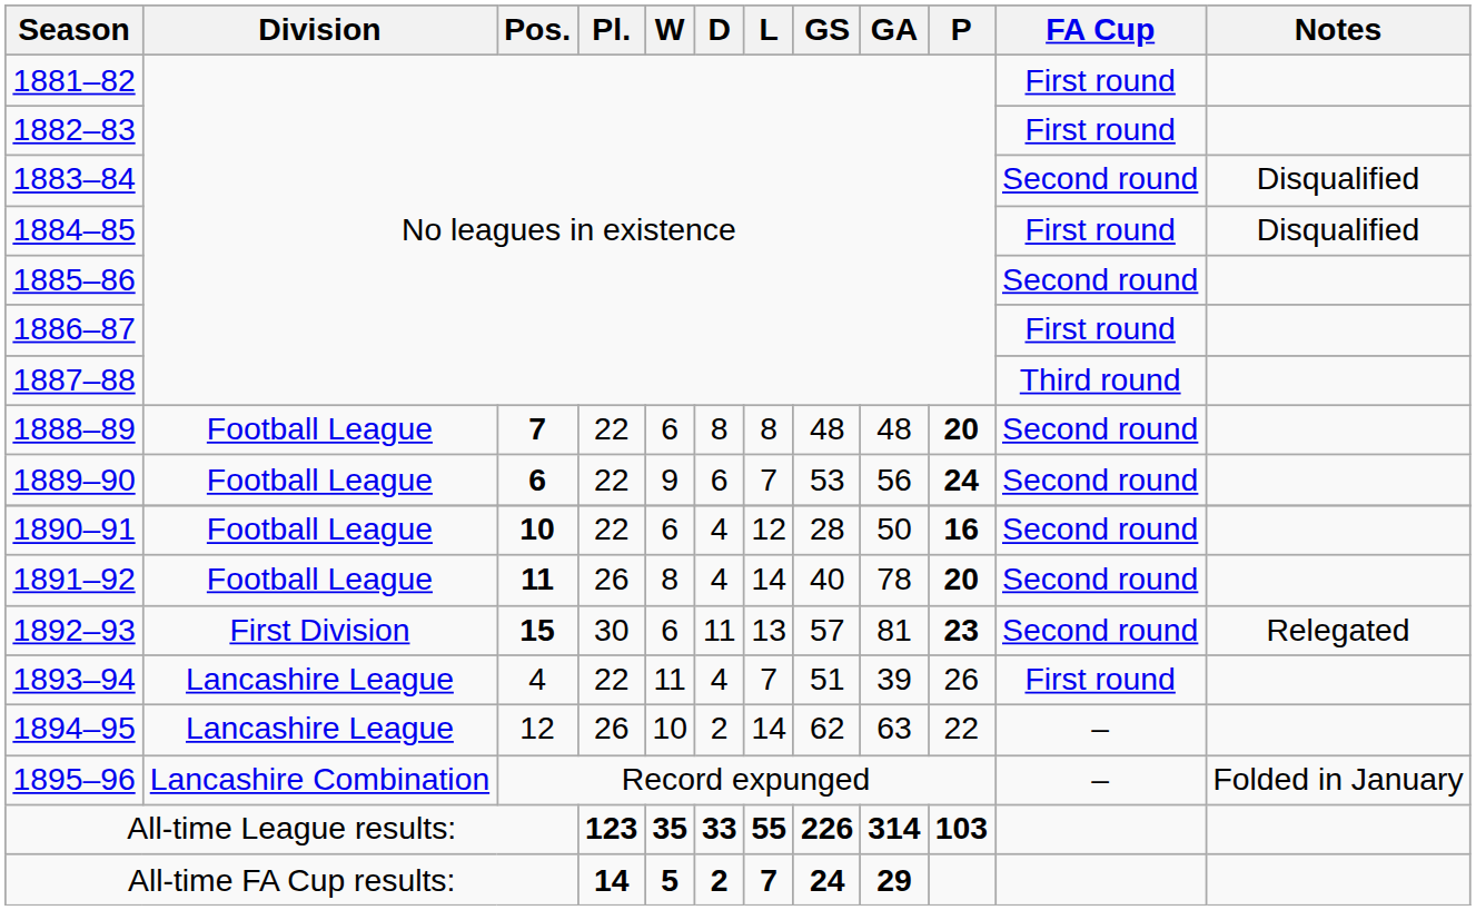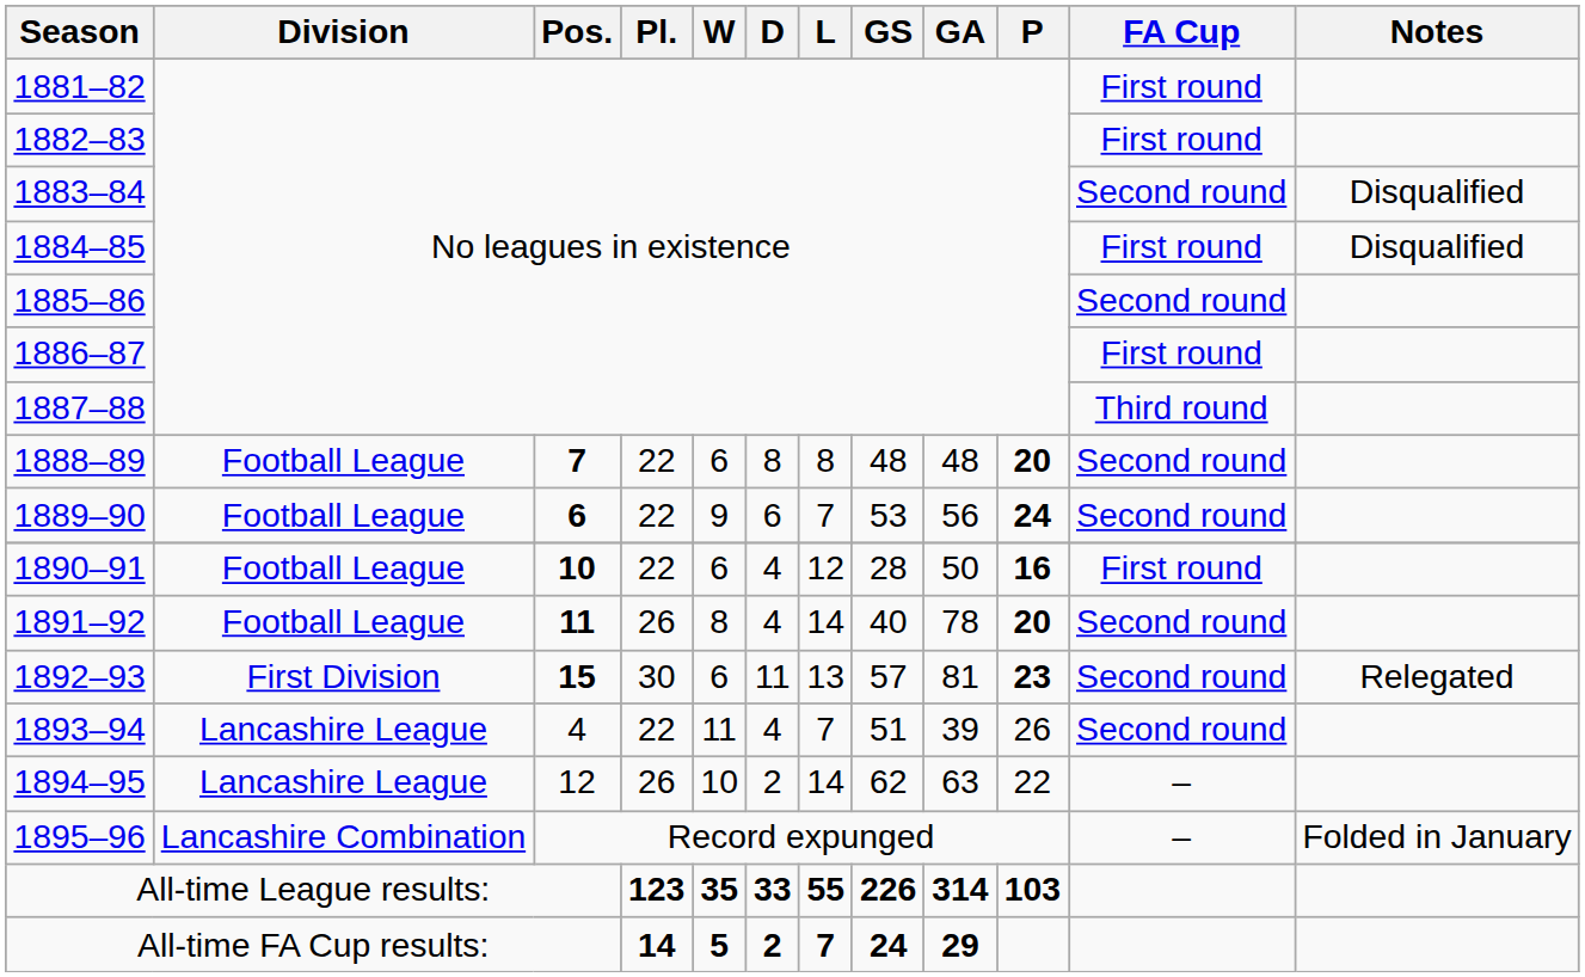 <table class=wikitable style=text-align:center>
 <tr>
 <th>Season</th>
 <th>Division</th>
 <th>Pos.</th>
 <th>Pl.</th>
 <th>W</th>
 <th>D</th>
 <th>L</th>
 <th>GS</th>
 <th>GA</th>
 <th>P</th>
 <th><a href='#'>FA Cup</a></th>
 <th>Notes</th>
 </tr>
 <tr>
 <td><a href='#'>1881–82</a></td>
 <td colspan="9" rowspan=7>No leagues in existence</td>
 <td><a href='#'>First round</a></td>
 <td></td>
 </tr>
 <tr>
 <td><a href='#'>1882–83</a></td>
 <td><a href='#'>First round</a></td>
 <td></td>
 </tr>
 <tr>
 <td><a href='#'>1883–84</a></td>
 <td><a href='#'>Second round</a></td>
 <td>Disqualified</td>
 </tr>
 <tr>
 <td><a href='#'>1884–85</a></td>
 <td><a href='#'>First round</a></td>
 <td>Disqualified</td>
 </tr>
 <tr>
 <td><a href='#'>1885–86</a></td>
 <td><a href='#'>Second round</a></td>
 <td></td>
 </tr>
 <tr>
 <td><a href='#'>1886–87</a></td>
 <td><a href='#'>First round</a></td>
 <td></td>
 </tr>
 <tr>
 <td><a href='#'>1887–88</a></td>
 <td><a href='#'>Third round</a></td>
 <td></td>
 </tr>
 <tr>
 <td><a href='#'>1888–89</a></td>
 <td><a href='#'>Football League</a></td>
 <td><strong>7</strong></td>
 <td>22</td>
 <td>6</td>
 <td>8</td>
 <td>8</td>
 <td>48</td>
 <td>48</td>
 <td><strong>20</strong></td>
 <td><a href='#'>Second round</a></td>
 <td></td>
 </tr>
 <tr>
 <td><a href='#'>1889–90</a></td>
 <td><a href='#'>Football League</a></td>
 <td><strong>6</strong></td>
 <td>22</td>
 <td>9</td>
 <td>6</td>
 <td>7</td>
 <td>53</td>
 <td>56</td>
 <td><strong>24</strong></td>
 <td><a href='#'>Second round</a></td>
 <td></td>
 </tr>
 <tr>
 </tr>
 <tr>
 <td><a href='#'>1890–91</a></td>
 <td><a href='#'>Football League</a></td>
 <td><strong>10</strong></td>
 <td>22</td>
 <td>6</td>
 <td>4</td>
 <td>12</td>
 <td>28</td>
 <td>50</td>
 <td><strong>16</strong></td>
-<td><a href='#'>Second round</a></td>
+<td><a href='#'>First round</a></td>
 <td></td>
 </tr>
 <tr>
 <td><a href='#'>1891–92</a></td>
 <td><a href='#'>Football League</a></td>
 <td><strong>11</strong></td>
 <td>26</td>
 <td>8</td>
 <td>4</td>
 <td>14</td>
 <td>40</td>
 <td>78</td>
 <td><strong>20</strong></td>
 <td><a href='#'>Second round</a></td>
 <td></td>
 </tr>
 <tr>
 <td><a href='#'>1892–93</a></td>
 <td><a href='#'>First Division</a></td>
 <td><strong>15</strong></td>
 <td>30</td>
 <td>6</td>
 <td>11</td>
 <td>13</td>
 <td>57</td>
 <td>81</td>
 <td><strong>23</strong></td>
 <td><a href='#'>Second round</a></td>
 <td>Relegated</td>
 </tr>
 <tr>
 <td><a href='#'>1893–94</a></td>
 <td><a href='#'>Lancashire League</a></td>
 <td>4</td>
 <td>22</td>
 <td>11</td>
 <td>4</td>
 <td>7</td>
 <td>51</td>
 <td>39</td>
 <td>26</td>
-<td><a href='#'>First round</a></td>
+<td><a href='#'>Second round</a></td>
 <td></td>
 </tr>
 <tr>
 <td><a href='#'>1894–95</a></td>
 <td><a href='#'>Lancashire League</a></td>
 <td>12</td>
 <td>26</td>
 <td>10</td>
 <td>2</td>
 <td>14</td>
 <td>62</td>
 <td>63</td>
 <td>22</td>
 <td>–</td>
 <td></td>
 </tr>
 <tr>
 <td><a href='#'>1895–96</a></td>
 <td><a href='#'>Lancashire Combination</a></td>
 <td align=center colspan=8>Record expunged</td>
 <td>–</td>
 <td>Folded in January</td>
 </tr>
 <tr>
 <td colspan=3>All-time League results:</td>
 <td><strong>123</strong></td>
 <td><strong>35</strong></td>
 <td><strong>33</strong></td>
 <td><strong>55</strong></td>
 <td><strong>226</strong></td>
 <td><strong>314</strong></td>
 <td><strong>103</strong></td>
 <td></td>
 <td></td>
 </tr>
 <tr>
 <td colspan=3>All-time FA Cup results:</td>
 <td><strong>14</strong></td>
 <td><strong>5</strong></td>
 <td><strong>2</strong></td>
 <td><strong>7</strong></td>
 <td><strong>24</strong></td>
 <td><strong>29</strong></td>
 <td></td>
 <td></td>
 <td></td>
 </tr>
 </table>
